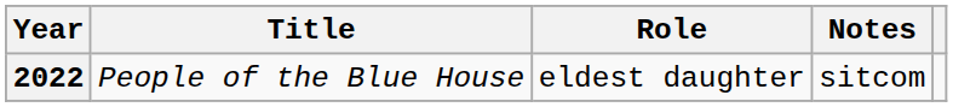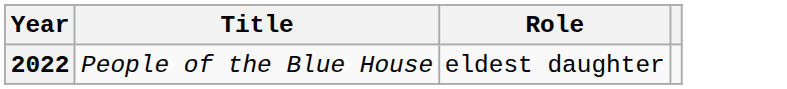 <table class="wikitable sortable plainrowheaders">
 <tr>
 <th scope="col">Year</th>
 <th scope="col">Title</th>
 <th scope="col">Role</th>
-<th scope="col">Notes</th>
 <th scope="col" class="unsortable"></th>
 </tr>
 <tr>
 <th scope="row">2022</th>
 <td><em>People of the Blue House</em></td>
 <td>eldest daughter</td>
-<td>sitcom</td>
 <td></td>
 </tr>
 </table>
